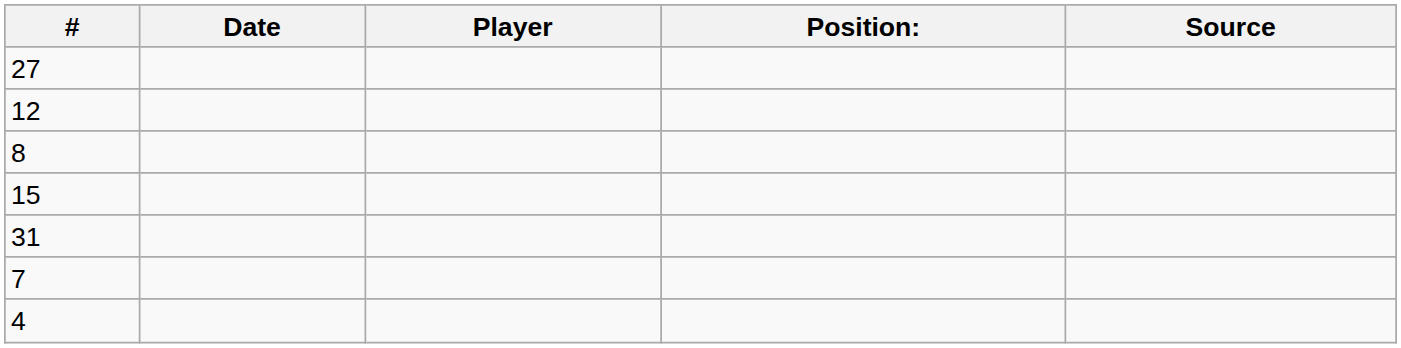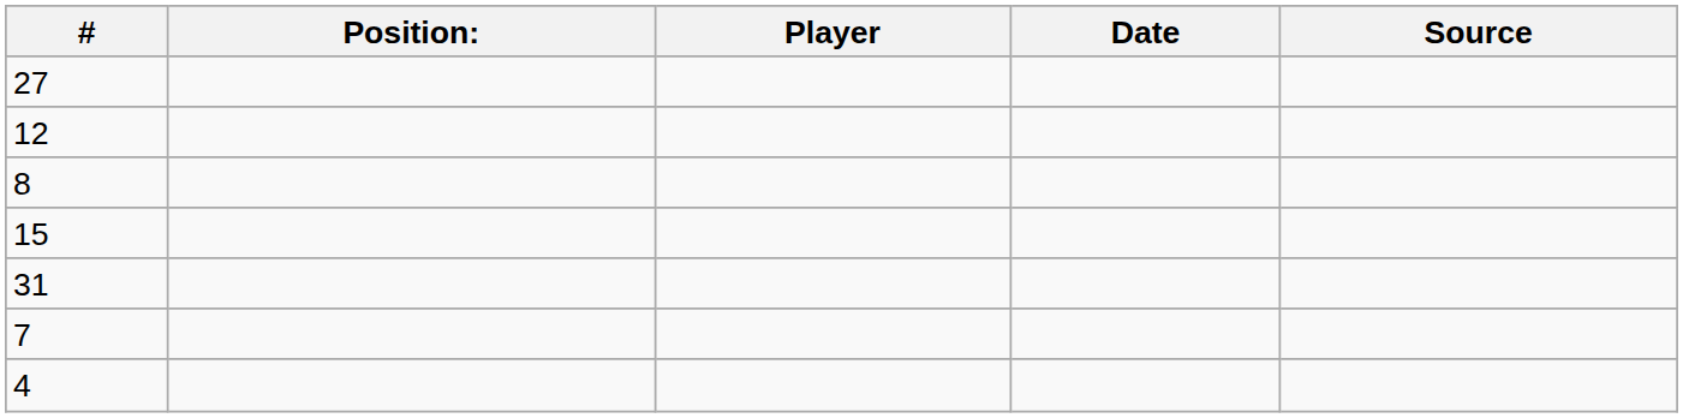 <table class="wikitable sortable" style="width:90%; text-align:center; font-size:95%; text-align:left">
 <tr>
 <th><strong>#</strong></th>
+<th><strong>Position:</strong></th>
+<th><strong>Player</strong></th>
 <th><strong>Date</strong></th>
-<th><strong>Player</strong></th>
-<th><strong>Position:</strong></th>
 <th><strong>Source</strong></th>
 </tr>
 <tr>
 <td>27</td>
 <td></td>
 <td></td>
 <td></td>
 <td></td>
 </tr>
 <tr>
 <td>12</td>
 <td></td>
 <td></td>
 <td></td>
 <td></td>
 </tr>
 <tr>
 <td>8</td>
 <td></td>
 <td></td>
 <td></td>
 <td></td>
 </tr>
 <tr>
 <td>15</td>
 <td></td>
 <td></td>
 <td></td>
 <td></td>
 </tr>
 <tr>
 <td>31</td>
 <td></td>
 <td></td>
 <td></td>
 <td></td>
 </tr>
 <tr>
 <td>7</td>
 <td></td>
 <td></td>
 <td></td>
 <td></td>
 </tr>
 <tr>
 <td>4</td>
 <td></td>
 <td></td>
 <td></td>
 <td></td>
 </tr>
 </table>
